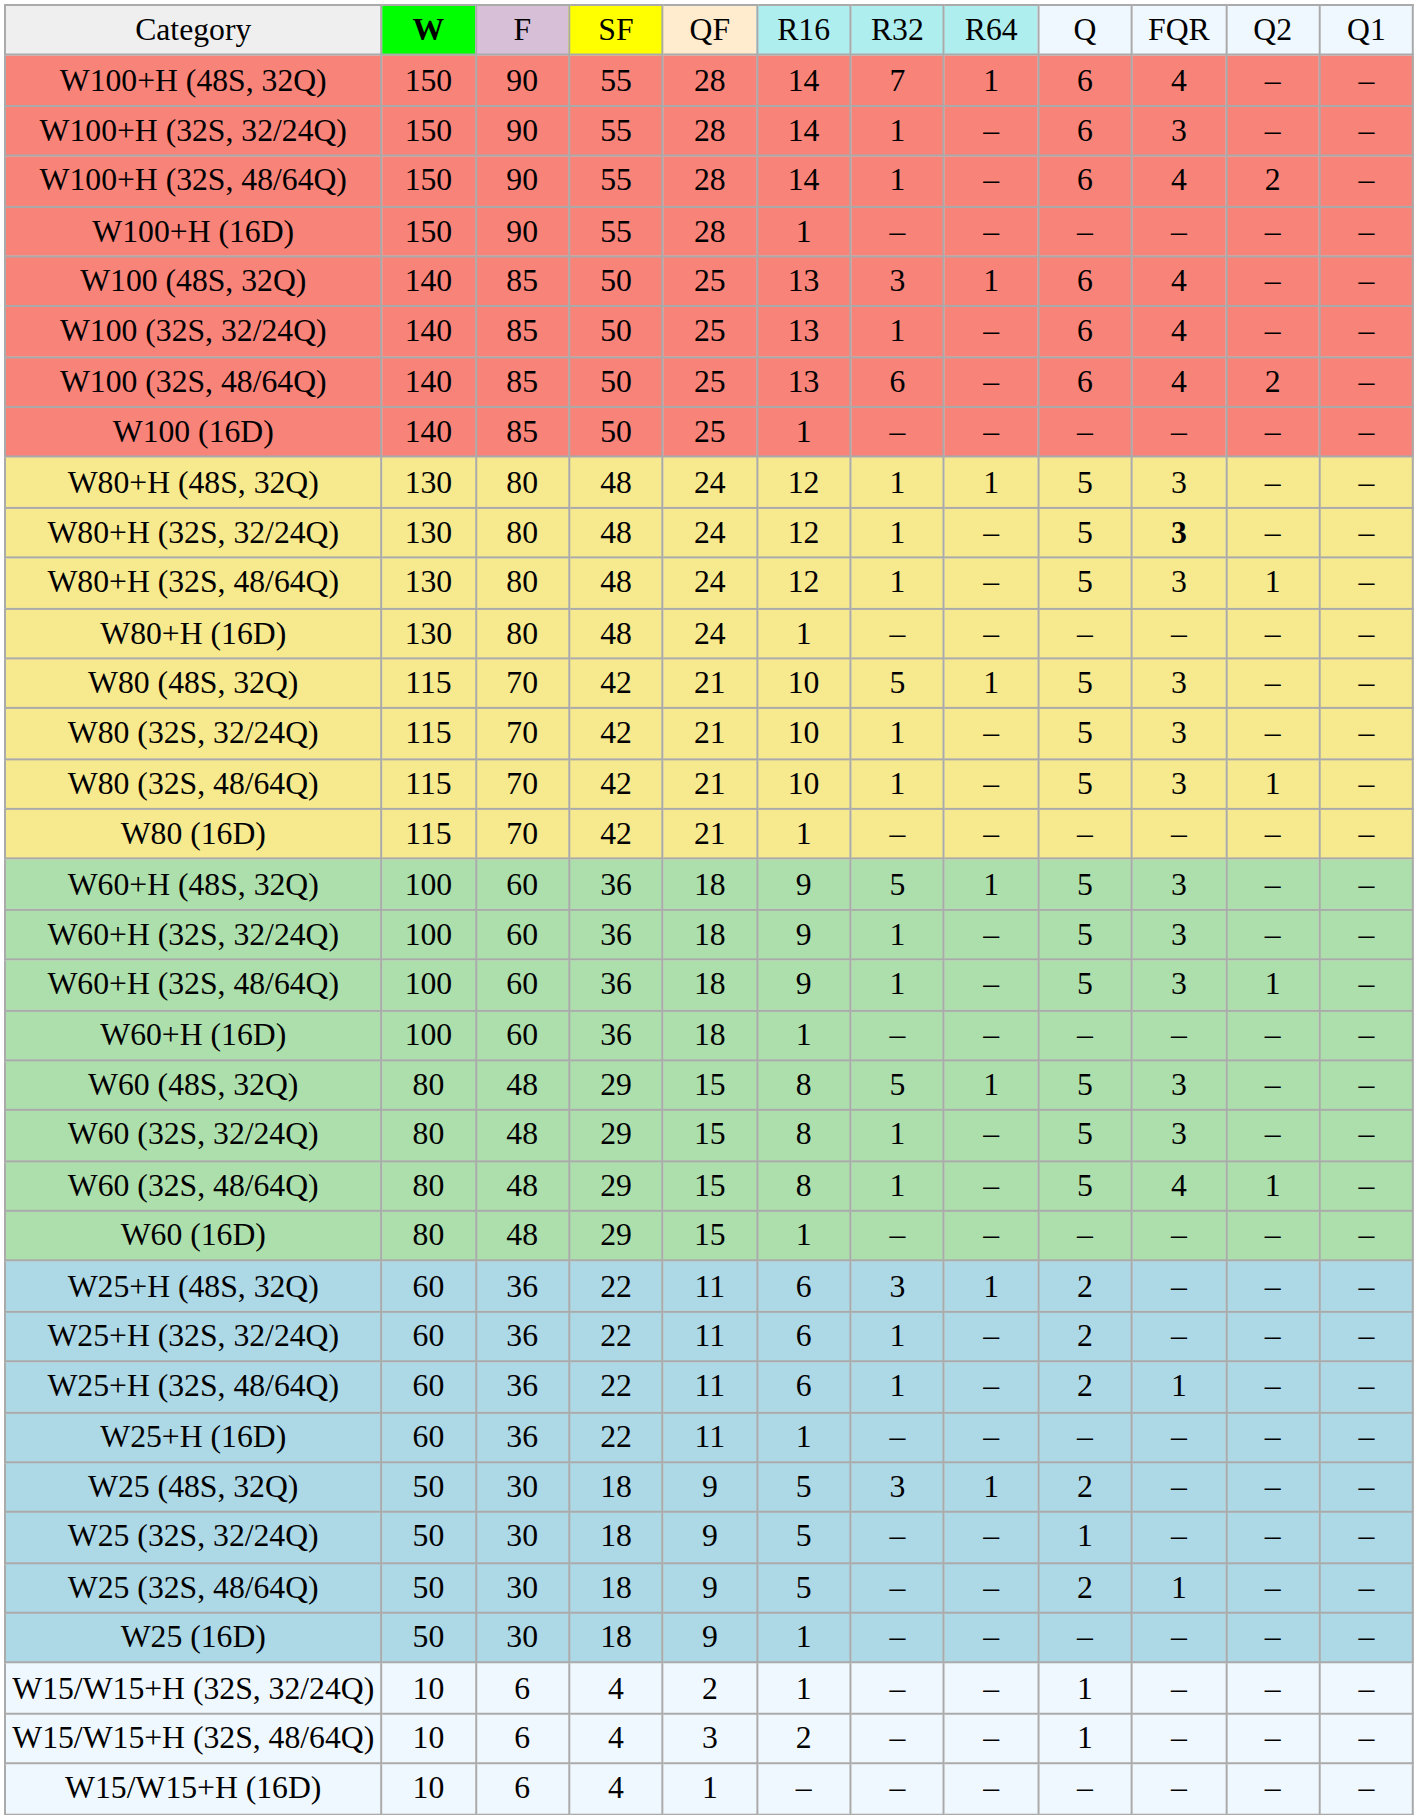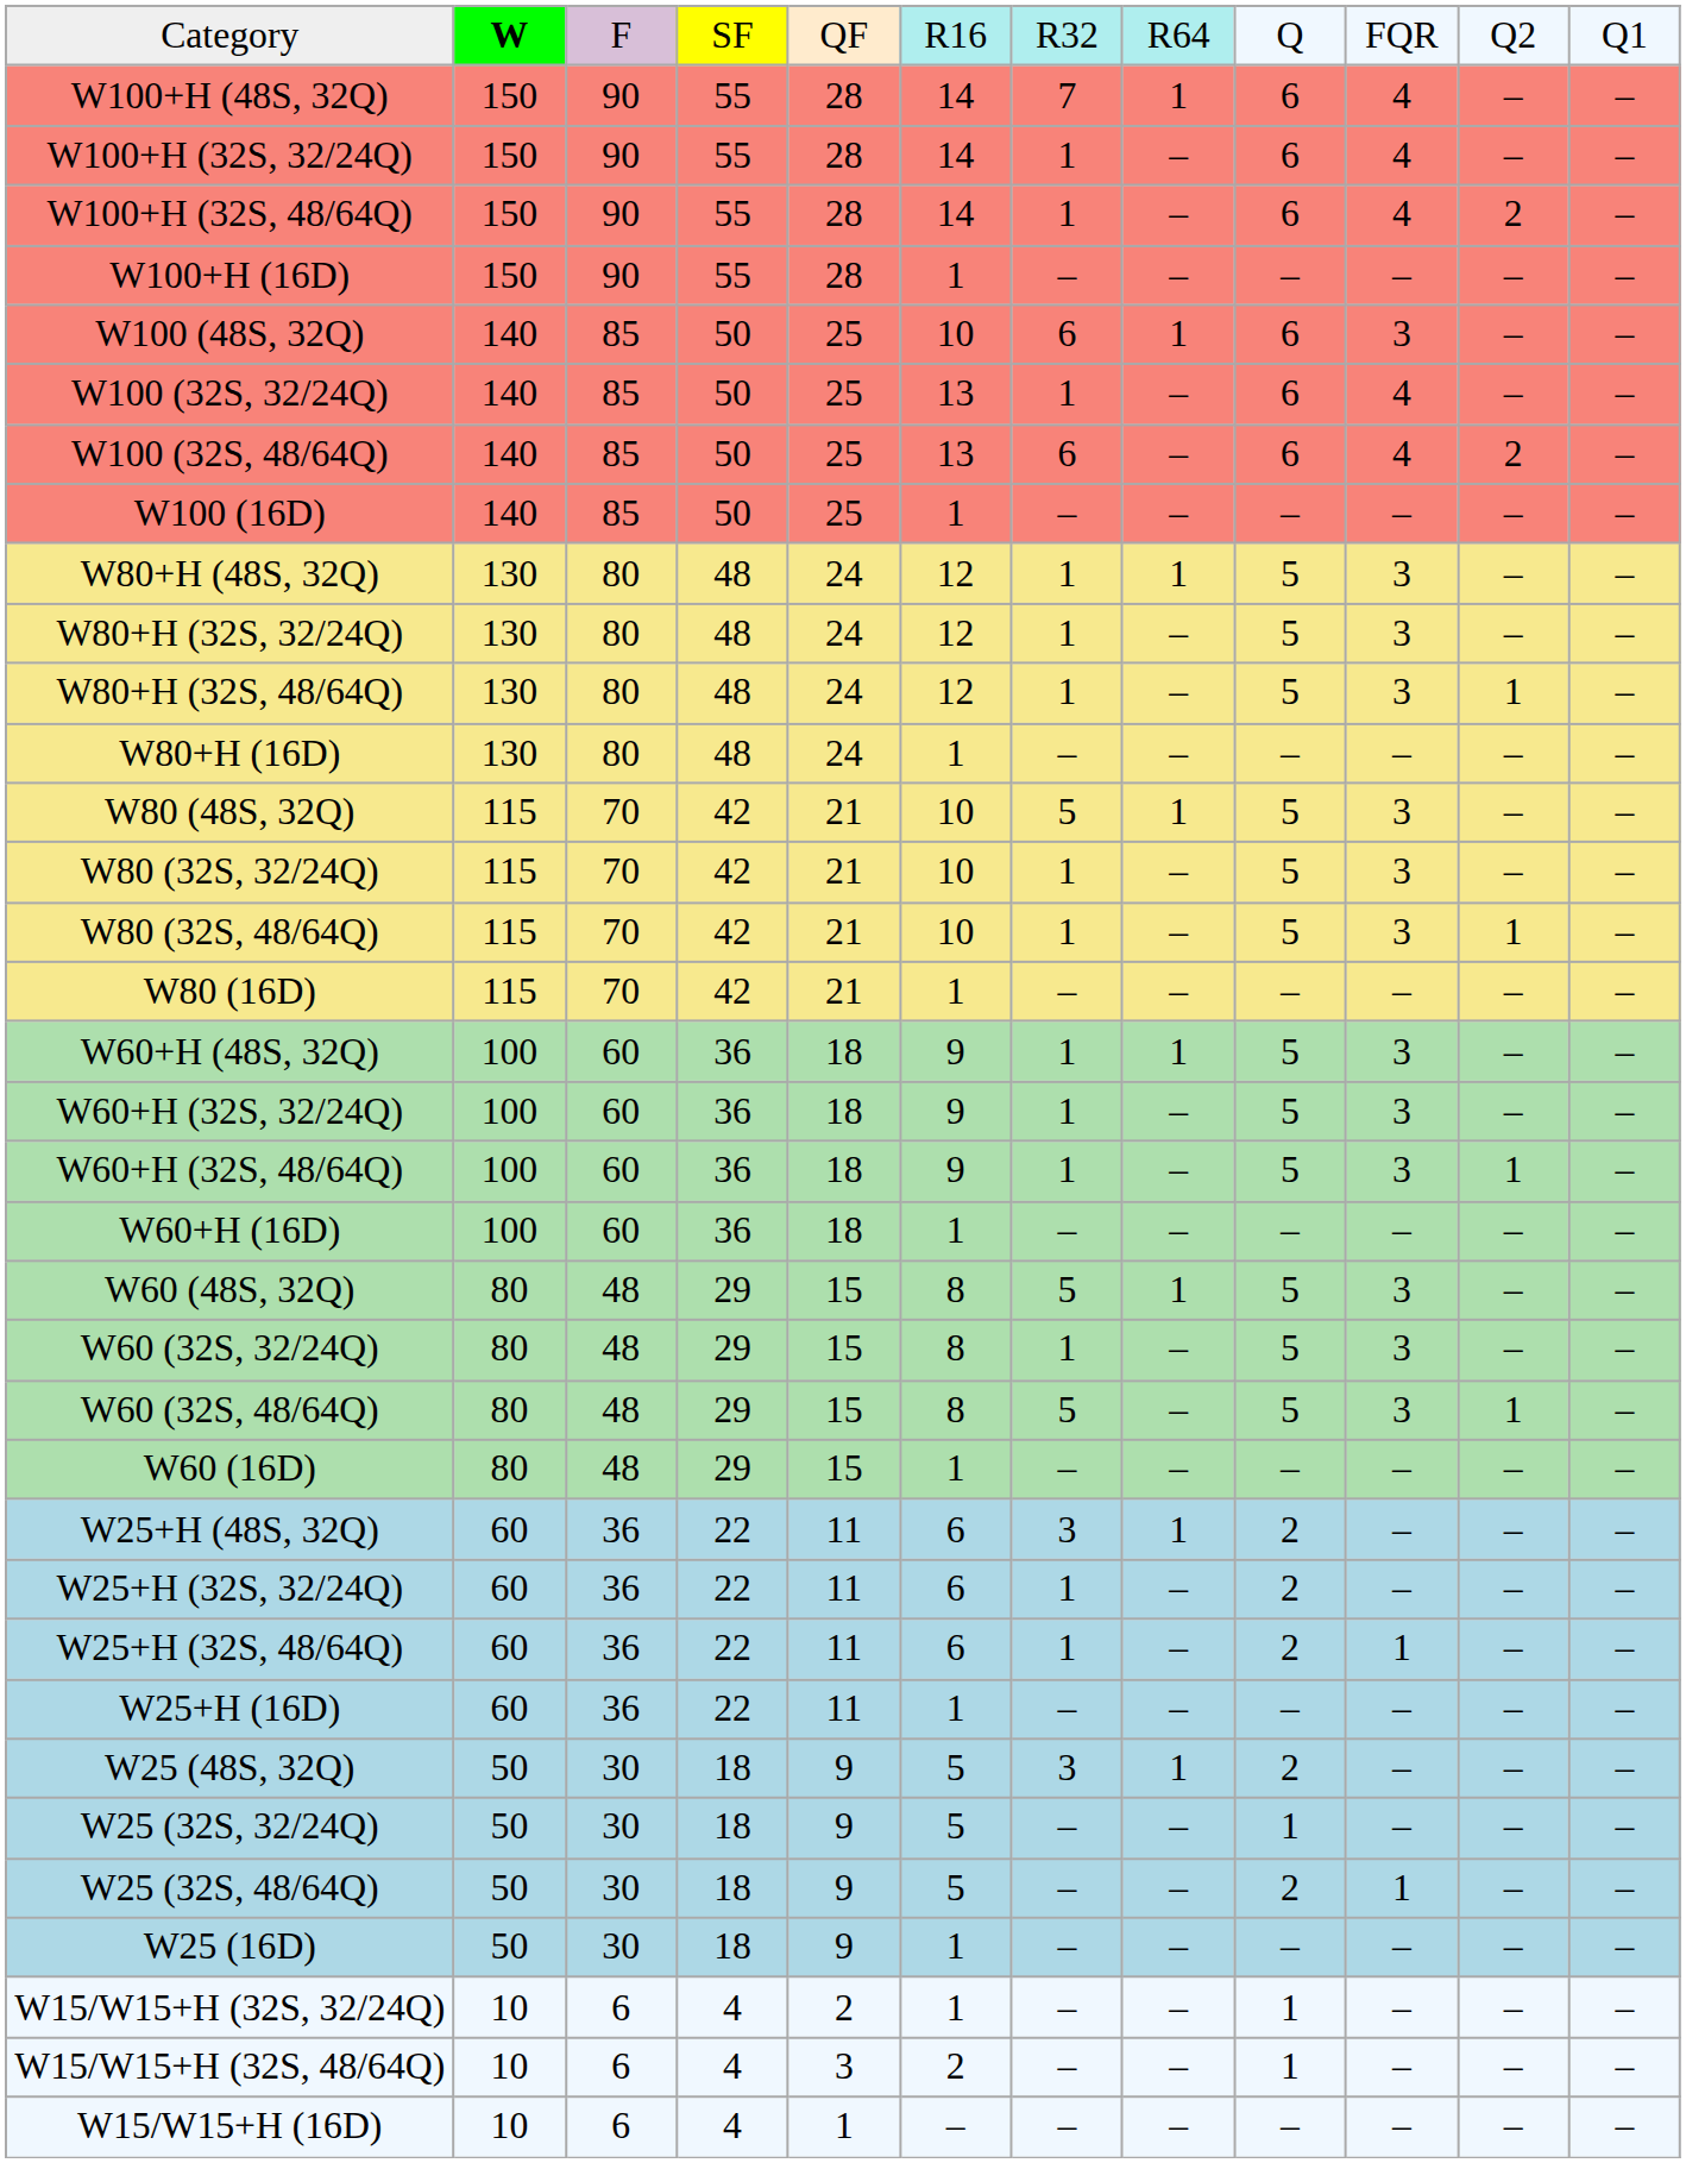 <table class="wikitable" style="font-size:100%">
 <tr align=center>
 <td style="background:#efefef;">Category</td>
 <td style="width:40px; background:lime;"><strong>W</strong></td>
 <td style="width:40px; background:thistle;">F</td>
 <td style="width:40px; background:#ff0;">SF</td>
 <td style="width:40px; background:#ffebcd;">QF</td>
 <td style="width:40px; background:#afeeee;">R16</td>
 <td style="width:40px; background:#afeeee;">R32</td>
 <td style="width:40px; background:#afeeee;">R64</td>
 <td style="width:40px; background:#f0f8ff;">Q</td>
 <td style="width:40px; background:#f0f8ff;">FQR</td>
 <td style="width:40px; background:#f0f8ff;">Q2</td>
 <td style="width:40px; background:#f0f8ff;">Q1</td>
 </tr>
 <tr style="text-align:center; background:#f88379;">
 <td>W100+H (48S, 32Q)</td>
 <td>150</td>
 <td>90</td>
 <td>55</td>
 <td>28</td>
 <td>14</td>
 <td>7</td>
 <td>1</td>
 <td>6</td>
 <td>4</td>
 <td>–</td>
 <td>–</td>
 </tr>
 <tr style="text-align:center; background:#f88379;">
 <td>W100+H (32S, 32/24Q)</td>
 <td>150</td>
 <td>90</td>
 <td>55</td>
 <td>28</td>
 <td>14</td>
 <td>1</td>
 <td>–</td>
 <td>6</td>
-<td>3</td>
+<td>4</td>
 <td>–</td>
 <td>–</td>
 </tr>
 <tr style="text-align:center; background:#f88379;">
 <td>W100+H (32S, 48/64Q)</td>
 <td>150</td>
 <td>90</td>
 <td>55</td>
 <td>28</td>
 <td>14</td>
 <td>1</td>
 <td>–</td>
 <td>6</td>
 <td>4</td>
 <td>2</td>
 <td>–</td>
 </tr>
 <tr style="text-align:center; background:#f88379;">
 <td>W100+H (16D)</td>
 <td>150</td>
 <td>90</td>
 <td>55</td>
 <td>28</td>
 <td>1</td>
 <td>–</td>
 <td>–</td>
 <td>–</td>
 <td>–</td>
 <td>–</td>
 <td>–</td>
 </tr>
 <tr style="text-align:center; background:#f88379;">
 <td>W100 (48S, 32Q)</td>
 <td>140</td>
 <td>85</td>
 <td>50</td>
 <td>25</td>
-<td>13</td>
-<td>3</td>
+<td>10</td>
+<td>6</td>
 <td>1</td>
 <td>6</td>
-<td>4</td>
+<td>3</td>
 <td>–</td>
 <td>–</td>
 </tr>
 <tr style="text-align:center; background:#f88379;">
 <td>W100 (32S, 32/24Q)</td>
 <td>140</td>
 <td>85</td>
 <td>50</td>
 <td>25</td>
 <td>13</td>
 <td>1</td>
 <td>–</td>
 <td>6</td>
 <td>4</td>
 <td>–</td>
 <td>–</td>
 </tr>
 <tr style="text-align:center; background:#f88379;">
 <td>W100 (32S, 48/64Q)</td>
 <td>140</td>
 <td>85</td>
 <td>50</td>
 <td>25</td>
 <td>13</td>
 <td>6</td>
 <td>–</td>
 <td>6</td>
 <td>4</td>
 <td>2</td>
 <td>–</td>
 </tr>
 <tr style="text-align:center; background:#f88379;">
 <td>W100 (16D)</td>
 <td>140</td>
 <td>85</td>
 <td>50</td>
 <td>25</td>
 <td>1</td>
 <td>–</td>
 <td>–</td>
 <td>–</td>
 <td>–</td>
 <td>–</td>
 <td>–</td>
 </tr>
 <tr style="text-align:center; background:#f7e98e;">
 <td>W80+H (48S, 32Q)</td>
 <td>130</td>
 <td>80</td>
 <td>48</td>
 <td>24</td>
 <td>12</td>
 <td>1</td>
 <td>1</td>
 <td>5</td>
 <td>3</td>
 <td>–</td>
 <td>–</td>
 </tr>
 <tr style="text-align:center; background:#f7e98e;">
 <td>W80+H (32S, 32/24Q)</td>
 <td>130</td>
 <td>80</td>
 <td>48</td>
 <td>24</td>
 <td>12</td>
 <td>1</td>
 <td>–</td>
 <td>5</td>
-<td><strong>3</strong></td>
+<td>3</td>
 <td>–</td>
 <td>–</td>
 </tr>
 <tr style="text-align:center; background:#f7e98e;">
 <td>W80+H (32S, 48/64Q)</td>
 <td>130</td>
 <td>80</td>
 <td>48</td>
 <td>24</td>
 <td>12</td>
 <td>1</td>
 <td>–</td>
 <td>5</td>
 <td>3</td>
 <td>1</td>
 <td>–</td>
 </tr>
 <tr style="text-align:center; background:#f7e98e;">
 <td>W80+H (16D)</td>
 <td>130</td>
 <td>80</td>
 <td>48</td>
 <td>24</td>
 <td>1</td>
 <td>–</td>
 <td>–</td>
 <td>–</td>
 <td>–</td>
 <td>–</td>
 <td>–</td>
 </tr>
 <tr style="text-align:center; background:#f7e98e;">
 <td>W80 (48S, 32Q)</td>
 <td>115</td>
 <td>70</td>
 <td>42</td>
 <td>21</td>
 <td>10</td>
 <td>5</td>
 <td>1</td>
 <td>5</td>
 <td>3</td>
 <td>–</td>
 <td>–</td>
 </tr>
 <tr style="text-align:center; background:#f7e98e;">
 <td>W80 (32S, 32/24Q)</td>
 <td>115</td>
 <td>70</td>
 <td>42</td>
 <td>21</td>
 <td>10</td>
 <td>1</td>
 <td>–</td>
 <td>5</td>
 <td>3</td>
 <td>–</td>
 <td>–</td>
 </tr>
 <tr style="text-align:center; background:#f7e98e;">
 <td>W80 (32S, 48/64Q)</td>
 <td>115</td>
 <td>70</td>
 <td>42</td>
 <td>21</td>
 <td>10</td>
 <td>1</td>
 <td>–</td>
 <td>5</td>
 <td>3</td>
 <td>1</td>
 <td>–</td>
 </tr>
 <tr style="text-align:center; background:#f7e98e;">
 <td>W80 (16D)</td>
 <td>115</td>
 <td>70</td>
 <td>42</td>
 <td>21</td>
 <td>1</td>
 <td>–</td>
 <td>–</td>
 <td>–</td>
 <td>–</td>
 <td>–</td>
 <td>–</td>
 </tr>
 <tr style="text-align:center; background:#addfad;">
 <td>W60+H (48S, 32Q)</td>
 <td>100</td>
 <td>60</td>
 <td>36</td>
 <td>18</td>
 <td>9</td>
-<td>5</td>
+<td>1</td>
 <td>1</td>
 <td>5</td>
 <td>3</td>
 <td>–</td>
 <td>–</td>
 </tr>
 <tr style="text-align:center; background:#addfad;">
 <td>W60+H (32S, 32/24Q)</td>
 <td>100</td>
 <td>60</td>
 <td>36</td>
 <td>18</td>
 <td>9</td>
 <td>1</td>
 <td>–</td>
 <td>5</td>
 <td>3</td>
 <td>–</td>
 <td>–</td>
 </tr>
 <tr style="text-align:center; background:#addfad;">
 <td>W60+H (32S, 48/64Q)</td>
 <td>100</td>
 <td>60</td>
 <td>36</td>
 <td>18</td>
 <td>9</td>
 <td>1</td>
 <td>–</td>
 <td>5</td>
 <td>3</td>
 <td>1</td>
 <td>–</td>
 </tr>
 <tr style="text-align:center; background:#addfad;">
 <td>W60+H (16D)</td>
 <td>100</td>
 <td>60</td>
 <td>36</td>
 <td>18</td>
 <td>1</td>
 <td>–</td>
 <td>–</td>
 <td>–</td>
 <td>–</td>
 <td>–</td>
 <td>–</td>
 </tr>
 <tr style="text-align:center; background:#addfad;">
 <td>W60 (48S, 32Q)</td>
 <td>80</td>
 <td>48</td>
 <td>29</td>
 <td>15</td>
 <td>8</td>
 <td>5</td>
 <td>1</td>
 <td>5</td>
 <td>3</td>
 <td>–</td>
 <td>–</td>
 </tr>
 <tr style="text-align:center; background:#addfad;">
 <td>W60 (32S, 32/24Q)</td>
 <td>80</td>
 <td>48</td>
 <td>29</td>
 <td>15</td>
 <td>8</td>
 <td>1</td>
 <td>–</td>
 <td>5</td>
 <td>3</td>
 <td>–</td>
 <td>–</td>
 </tr>
 <tr style="text-align:center; background:#addfad;">
 <td>W60 (32S, 48/64Q)</td>
 <td>80</td>
 <td>48</td>
 <td>29</td>
 <td>15</td>
 <td>8</td>
-<td>1</td>
+<td>5</td>
 <td>–</td>
 <td>5</td>
-<td>4</td>
+<td>3</td>
 <td>1</td>
 <td>–</td>
 </tr>
 <tr style="text-align:center; background:#addfad;">
 <td>W60 (16D)</td>
 <td>80</td>
 <td>48</td>
 <td>29</td>
 <td>15</td>
 <td>1</td>
 <td>–</td>
 <td>–</td>
 <td>–</td>
 <td>–</td>
 <td>–</td>
 <td>–</td>
 </tr>
 <tr style="text-align:center; background:lightblue;">
 <td>W25+H (48S, 32Q)</td>
 <td>60</td>
 <td>36</td>
 <td>22</td>
 <td>11</td>
 <td>6</td>
 <td>3</td>
 <td>1</td>
 <td>2</td>
 <td>–</td>
 <td>–</td>
 <td>–</td>
 </tr>
 <tr style="text-align:center; background:lightblue;">
 <td>W25+H (32S, 32/24Q)</td>
 <td>60</td>
 <td>36</td>
 <td>22</td>
 <td>11</td>
 <td>6</td>
 <td>1</td>
 <td>–</td>
 <td>2</td>
 <td>–</td>
 <td>–</td>
 <td>–</td>
 </tr>
 <tr style="text-align:center; background:lightblue;">
 <td>W25+H (32S, 48/64Q)</td>
 <td>60</td>
 <td>36</td>
 <td>22</td>
 <td>11</td>
 <td>6</td>
 <td>1</td>
 <td>–</td>
 <td>2</td>
 <td>1</td>
 <td>–</td>
 <td>–</td>
 </tr>
 <tr style="text-align:center; background:lightblue;">
 <td>W25+H (16D)</td>
 <td>60</td>
 <td>36</td>
 <td>22</td>
 <td>11</td>
 <td>1</td>
 <td>–</td>
 <td>–</td>
 <td>–</td>
 <td>–</td>
 <td>–</td>
 <td>–</td>
 </tr>
 <tr style="text-align:center; background:lightblue;">
 <td>W25 (48S, 32Q)</td>
 <td>50</td>
 <td>30</td>
 <td>18</td>
 <td>9</td>
 <td>5</td>
 <td>3</td>
 <td>1</td>
 <td>2</td>
 <td>–</td>
 <td>–</td>
 <td>–</td>
 </tr>
 <tr style="text-align:center; background:lightblue;">
 <td>W25 (32S, 32/24Q)</td>
 <td>50</td>
 <td>30</td>
 <td>18</td>
 <td>9</td>
 <td>5</td>
 <td>–</td>
 <td>–</td>
 <td>1</td>
 <td>–</td>
 <td>–</td>
 <td>–</td>
 </tr>
 <tr style="text-align:center; background:lightblue;">
 <td>W25 (32S, 48/64Q)</td>
 <td>50</td>
 <td>30</td>
 <td>18</td>
 <td>9</td>
 <td>5</td>
 <td>–</td>
 <td>–</td>
 <td>2</td>
 <td>1</td>
 <td>–</td>
 <td>–</td>
 </tr>
 <tr style="text-align:center; background:lightblue;">
 <td>W25 (16D)</td>
 <td>50</td>
 <td>30</td>
 <td>18</td>
 <td>9</td>
 <td>1</td>
 <td>–</td>
 <td>–</td>
 <td>–</td>
 <td>–</td>
 <td>–</td>
 <td>–</td>
 </tr>
 <tr style="text-align:center; background:#f0f8ff;">
 <td>W15/W15+H (32S, 32/24Q)</td>
 <td>10</td>
 <td>6</td>
 <td>4</td>
 <td>2</td>
 <td>1</td>
 <td>–</td>
 <td>–</td>
 <td>1</td>
 <td>–</td>
 <td>–</td>
 <td>–</td>
 </tr>
 <tr style="text-align:center; background:#f0f8ff;">
 <td>W15/W15+H (32S, 48/64Q)</td>
 <td>10</td>
 <td>6</td>
 <td>4</td>
 <td>3</td>
 <td>2</td>
 <td>–</td>
 <td>–</td>
 <td>1</td>
 <td>–</td>
 <td>–</td>
 <td>–</td>
 </tr>
 <tr style="text-align:center; background:#f0f8ff;">
 <td>W15/W15+H (16D)</td>
 <td>10</td>
 <td>6</td>
 <td>4</td>
 <td>1</td>
 <td>–</td>
 <td>–</td>
 <td>–</td>
 <td>–</td>
 <td>–</td>
 <td>–</td>
 <td>–</td>
 </tr>
 </table>
